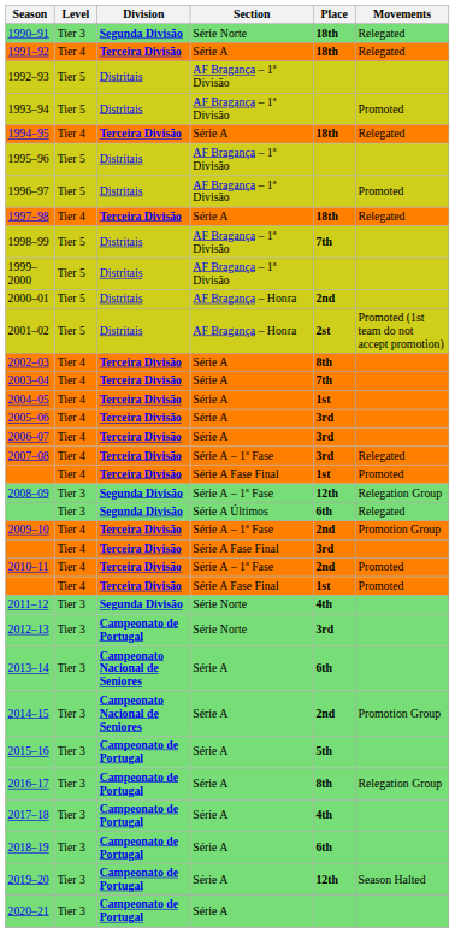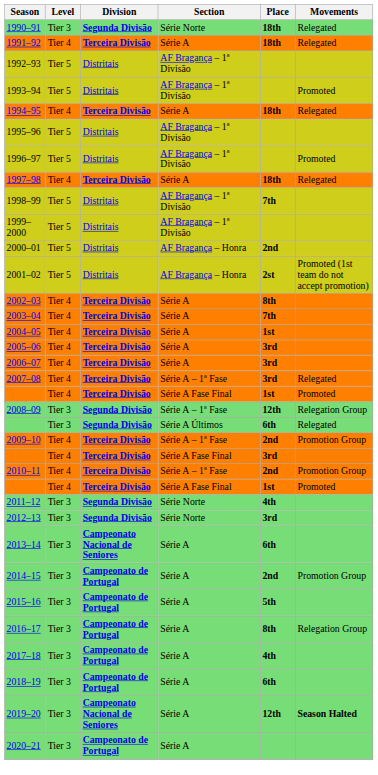 <table class="wikitable" style="text-align: left;">
 <tr>
 <th style="width: 60px;"><strong>Season</strong></th>
 <th style="width: 50px;"><strong>Level</strong></th>
 <th style="width: 120px;"><strong>Division</strong></th>
 <th style="width: 160px;"><strong>Section</strong></th>
 <th style="width: 50px;"><strong>Place</strong></th>
 <th style="width: 120px;"><strong>Movements</strong></th>
 </tr>
 <tr>
 <td style="background:#77DD77;"><a href='#'>1990–91</a></td>
 <td style="background:#77DD77;">Tier 3</td>
 <td style="background:#77DD77;"><strong><a href='#'>Segunda Divisão</a></strong></td>
 <td style="background:#77DD77;">Série Norte</td>
 <td style="background:#77DD77;"><strong>18th</strong></td>
 <td style="background:#77DD77;">Relegated</td>
 </tr>
 <tr>
 <td style="background:#FF7F00;"><a href='#'>1991–92</a></td>
 <td style="background:#FF7F00;">Tier 4</td>
 <td style="background:#FF7F00;"><strong><a href='#'>Terceira Divisão</a></strong></td>
 <td style="background:#FF7F00;">Série A</td>
 <td style="background:#FF7F00;"><strong>18th</strong></td>
 <td style="background:#FF7F00;">Relegated</td>
 </tr>
 <tr>
 <td style="background:#CECE1B;">1992–93</td>
 <td style="background:#CECE1B;">Tier 5</td>
 <td style="background:#CECE1B;"><a href='#'>Distritais</a></td>
 <td style="background:#CECE1B;"><a href='#'>AF Bragança</a> – 1ª Divisão</td>
 <td style="background:#CECE1B;"></td>
 <td style="background:#CECE1B;"></td>
 </tr>
 <tr>
 <td style="background:#CECE1B;">1993–94</td>
 <td style="background:#CECE1B;">Tier 5</td>
 <td style="background:#CECE1B;"><a href='#'>Distritais</a></td>
 <td style="background:#CECE1B;"><a href='#'>AF Bragança</a> – 1ª Divisão</td>
 <td style="background:#CECE1B;"></td>
 <td style="background:#CECE1B;">Promoted</td>
 </tr>
 <tr>
 <td style="background:#FF7F00;"><a href='#'>1994–95</a></td>
 <td style="background:#FF7F00;">Tier 4</td>
 <td style="background:#FF7F00;"><strong><a href='#'>Terceira Divisão</a></strong></td>
 <td style="background:#FF7F00;">Série A</td>
 <td style="background:#FF7F00;"><strong>18th</strong></td>
 <td style="background:#FF7F00;">Relegated</td>
 </tr>
 <tr>
 <td style="background:#CECE1B;">1995–96</td>
 <td style="background:#CECE1B;">Tier 5</td>
 <td style="background:#CECE1B;"><a href='#'>Distritais</a></td>
 <td style="background:#CECE1B;"><a href='#'>AF Bragança</a> – 1ª Divisão</td>
 <td style="background:#CECE1B;"></td>
 <td style="background:#CECE1B;"></td>
 </tr>
 <tr>
 <td style="background:#CECE1B;">1996–97</td>
 <td style="background:#CECE1B;">Tier 5</td>
 <td style="background:#CECE1B;"><a href='#'>Distritais</a></td>
 <td style="background:#CECE1B;"><a href='#'>AF Bragança</a> – 1ª Divisão</td>
 <td style="background:#CECE1B;"></td>
 <td style="background:#CECE1B;">Promoted</td>
 </tr>
 <tr>
 <td style="background:#FF7F00;"><a href='#'>1997–98</a></td>
 <td style="background:#FF7F00;">Tier 4</td>
 <td style="background:#FF7F00;"><strong><a href='#'>Terceira Divisão</a></strong></td>
 <td style="background:#FF7F00;">Série A</td>
 <td style="background:#FF7F00;"><strong>18th</strong></td>
 <td style="background:#FF7F00;">Relegated</td>
 </tr>
 <tr>
 <td style="background:#CECE1B;">1998–99</td>
 <td style="background:#CECE1B;">Tier 5</td>
 <td style="background:#CECE1B;"><a href='#'>Distritais</a></td>
 <td style="background:#CECE1B;"><a href='#'>AF Bragança</a> – 1ª Divisão</td>
 <td style="background:#CECE1B;"><strong>7th</strong></td>
 <td style="background:#CECE1B;"></td>
 </tr>
 <tr>
 <td style="background:#CECE1B;">1999–2000</td>
 <td style="background:#CECE1B;">Tier 5</td>
 <td style="background:#CECE1B;"><a href='#'>Distritais</a></td>
 <td style="background:#CECE1B;"><a href='#'>AF Bragança</a> – 1ª Divisão</td>
 <td style="background:#CECE1B;"></td>
 <td style="background:#CECE1B;"></td>
 </tr>
 <tr>
 <td style="background:#CECE1B;">2000–01</td>
 <td style="background:#CECE1B;">Tier 5</td>
 <td style="background:#CECE1B;"><a href='#'>Distritais</a></td>
 <td style="background:#CECE1B;"><a href='#'>AF Bragança</a> – Honra</td>
 <td style="background:#CECE1B;"><strong>2nd</strong></td>
 <td style="background:#CECE1B;"></td>
 </tr>
 <tr>
 <td style="background:#CECE1B;">2001–02</td>
 <td style="background:#CECE1B;">Tier 5</td>
 <td style="background:#CECE1B;"><a href='#'>Distritais</a></td>
 <td style="background:#CECE1B;"><a href='#'>AF Bragança</a> – Honra</td>
 <td style="background:#CECE1B;"><strong>2st</strong></td>
 <td style="background:#CECE1B;">Promoted (1st team do not accept promotion)</td>
 </tr>
 <tr>
 <td style="background:#FF7F00;"><a href='#'>2002–03</a></td>
 <td style="background:#FF7F00;">Tier 4</td>
 <td style="background:#FF7F00;"><strong><a href='#'>Terceira Divisão</a></strong></td>
 <td style="background:#FF7F00;">Série A</td>
 <td style="background:#FF7F00;"><strong>8th</strong></td>
 <td style="background:#FF7F00;"></td>
 </tr>
 <tr>
 <td style="background:#FF7F00;"><a href='#'>2003–04</a></td>
 <td style="background:#FF7F00;">Tier 4</td>
 <td style="background:#FF7F00;"><strong><a href='#'>Terceira Divisão</a></strong></td>
 <td style="background:#FF7F00;">Série A</td>
 <td style="background:#FF7F00;"><strong>7th</strong></td>
 <td style="background:#FF7F00;"></td>
 </tr>
 <tr>
 <td style="background:#FF7F00;"><a href='#'>2004–05</a></td>
 <td style="background:#FF7F00;">Tier 4</td>
 <td style="background:#FF7F00;"><strong><a href='#'>Terceira Divisão</a></strong></td>
 <td style="background:#FF7F00;">Série A</td>
 <td style="background:#FF7F00;"><strong>1st</strong></td>
 <td style="background:#FF7F00;"></td>
 </tr>
 <tr>
 <td style="background:#FF7F00;"><a href='#'>2005–06</a></td>
 <td style="background:#FF7F00;">Tier 4</td>
 <td style="background:#FF7F00;"><strong><a href='#'>Terceira Divisão</a></strong></td>
 <td style="background:#FF7F00;">Série A</td>
 <td style="background:#FF7F00;"><strong>3rd</strong></td>
 <td style="background:#FF7F00;"></td>
 </tr>
 <tr>
 <td style="background:#FF7F00;"><a href='#'>2006–07</a></td>
 <td style="background:#FF7F00;">Tier 4</td>
 <td style="background:#FF7F00;"><strong><a href='#'>Terceira Divisão</a></strong></td>
 <td style="background:#FF7F00;">Série A</td>
 <td style="background:#FF7F00;"><strong>3rd</strong></td>
 <td style="background:#FF7F00;"></td>
 </tr>
 <tr>
 <td style="background:#FF7F00;"><a href='#'>2007–08</a></td>
 <td style="background:#FF7F00;">Tier 4</td>
 <td style="background:#FF7F00;"><strong><a href='#'>Terceira Divisão</a></strong></td>
 <td style="background:#FF7F00;">Série A – 1ª Fase</td>
 <td style="background:#FF7F00;"><strong>3rd</strong></td>
 <td style="background:#FF7F00;">Relegated</td>
 </tr>
 <tr>
 <td style="background:#FF7F00;"></td>
 <td style="background:#FF7F00;">Tier 4</td>
 <td style="background:#FF7F00;"><strong><a href='#'>Terceira Divisão</a></strong></td>
 <td style="background:#FF7F00;">Série A Fase Final</td>
 <td style="background:#FF7F00;"><strong>1st</strong></td>
 <td style="background:#FF7F00;">Promoted</td>
 </tr>
 <tr>
 <td style="background:#77DD77;"><a href='#'>2008–09</a></td>
 <td style="background:#77DD77;">Tier 3</td>
 <td style="background:#77DD77;"><strong><a href='#'>Segunda Divisão</a></strong></td>
 <td style="background:#77DD77;">Série A – 1ª Fase</td>
 <td style="background:#77DD77;"><strong>12th</strong></td>
 <td style="background:#77DD77;">Relegation Group</td>
 </tr>
 <tr>
 <td style="background:#77DD77;"></td>
 <td style="background:#77DD77;">Tier 3</td>
 <td style="background:#77DD77;"><strong><a href='#'>Segunda Divisão</a></strong></td>
 <td style="background:#77DD77;">Série A Últimos</td>
 <td style="background:#77DD77;"><strong>6th</strong></td>
 <td style="background:#77DD77;">Relegated</td>
 </tr>
 <tr>
 <td style="background:#FF7F00;"><a href='#'>2009–10</a></td>
 <td style="background:#FF7F00;">Tier 4</td>
 <td style="background:#FF7F00;"><strong><a href='#'>Terceira Divisão</a></strong></td>
 <td style="background:#FF7F00;">Série A – 1ª Fase</td>
 <td style="background:#FF7F00;"><strong>2nd</strong></td>
 <td style="background:#FF7F00;">Promotion Group</td>
 </tr>
 <tr>
 <td style="background:#FF7F00;"></td>
 <td style="background:#FF7F00;">Tier 4</td>
 <td style="background:#FF7F00;"><strong><a href='#'>Terceira Divisão</a></strong></td>
 <td style="background:#FF7F00;">Série A Fase Final</td>
 <td style="background:#FF7F00;"><strong>3rd</strong></td>
 <td style="background:#FF7F00;"></td>
 </tr>
 <tr>
 <td style="background:#FF7F00;"><a href='#'>2010–11</a></td>
 <td style="background:#FF7F00;">Tier 4</td>
 <td style="background:#FF7F00;"><strong><a href='#'>Terceira Divisão</a></strong></td>
 <td style="background:#FF7F00;">Série A – 1ª Fase</td>
 <td style="background:#FF7F00;"><strong>2nd</strong></td>
-<td style="background:#FF7F00;">Promoted</td>
+<td style="background:#FF7F00;">Promotion Group</td>
 </tr>
 <tr>
 <td style="background:#FF7F00;"></td>
 <td style="background:#FF7F00;">Tier 4</td>
 <td style="background:#FF7F00;"><strong><a href='#'>Terceira Divisão</a></strong></td>
 <td style="background:#FF7F00;">Série A Fase Final</td>
 <td style="background:#FF7F00;"><strong>1st</strong></td>
 <td style="background:#FF7F00;">Promoted</td>
 </tr>
 <tr>
 <td style="background:#77DD77;"><a href='#'>2011–12</a></td>
 <td style="background:#77DD77;">Tier 3</td>
 <td style="background:#77DD77;"><strong><a href='#'>Segunda Divisão</a></strong></td>
 <td style="background:#77DD77;">Série Norte</td>
 <td style="background:#77DD77;"><strong>4th</strong></td>
 <td style="background:#77DD77;"></td>
 </tr>
 <tr>
 <td style="background:#77DD77;"><a href='#'>2012–13</a></td>
 <td style="background:#77DD77;">Tier 3</td>
-<td style="background:#77DD77;"><strong><a href='#'>Campeonato de Portugal</a></strong></td>
+<td style="background:#77DD77;"><strong><a href='#'>Segunda Divisão</a></strong></td>
 <td style="background:#77DD77;">Série Norte</td>
 <td style="background:#77DD77;"><strong>3rd</strong></td>
 <td style="background:#77DD77;"></td>
 </tr>
 <tr>
 <td style="background:#77DD77;"><a href='#'>2013–14</a></td>
 <td style="background:#77DD77;">Tier 3</td>
 <td style="background:#77DD77;"><strong><a href='#'>Campeonato Nacional de Seniores</a></strong></td>
 <td style="background:#77DD77;">Série A</td>
 <td style="background:#77DD77;"><strong>6th</strong></td>
 <td style="background:#77DD77;"></td>
 </tr>
 <tr>
 <td style="background:#77DD77;"><a href='#'>2014–15</a></td>
 <td style="background:#77DD77;">Tier 3</td>
-<td style="background:#77DD77;"><strong><a href='#'>Campeonato Nacional de Seniores</a></strong></td>
+<td style="background:#77DD77;"><strong><a href='#'>Campeonato de Portugal</a></strong></td>
 <td style="background:#77DD77;">Série A</td>
 <td style="background:#77DD77;"><strong>2nd</strong></td>
 <td style="background:#77DD77;">Promotion Group</td>
 </tr>
 <tr>
 <td style="background:#77DD77;"><a href='#'>2015–16</a></td>
 <td style="background:#77DD77;">Tier 3</td>
 <td style="background:#77DD77;"><strong><a href='#'>Campeonato de Portugal</a></strong></td>
 <td style="background:#77DD77;">Série A</td>
 <td style="background:#77DD77;"><strong>5th</strong></td>
 <td style="background:#77DD77;"></td>
 </tr>
 <tr>
 <td style="background:#77DD77;"><a href='#'>2016–17</a></td>
 <td style="background:#77DD77;">Tier 3</td>
 <td style="background:#77DD77;"><strong><a href='#'>Campeonato de Portugal</a></strong></td>
 <td style="background:#77DD77;">Série A</td>
 <td style="background:#77DD77;"><strong>8th</strong></td>
 <td style="background:#77DD77;">Relegation Group</td>
 </tr>
 <tr>
 <td style="background:#77DD77;"><a href='#'>2017–18</a></td>
 <td style="background:#77DD77;">Tier 3</td>
 <td style="background:#77DD77;"><strong><a href='#'>Campeonato de Portugal</a></strong></td>
 <td style="background:#77DD77;">Série A</td>
 <td style="background:#77DD77;"><strong>4th</strong></td>
 <td style="background:#77DD77;"></td>
 </tr>
 <tr>
 <td style="background:#77DD77;"><a href='#'>2018–19</a></td>
 <td style="background:#77DD77;">Tier 3</td>
 <td style="background:#77DD77;"><strong><a href='#'>Campeonato de Portugal</a></strong></td>
 <td style="background:#77DD77;">Série A</td>
 <td style="background:#77DD77;"><strong>6th</strong></td>
 <td style="background:#77DD77;"></td>
 </tr>
 <tr>
 <td style="background:#77DD77;"><a href='#'>2019–20</a></td>
 <td style="background:#77DD77;">Tier 3</td>
-<td style="background:#77DD77;"><strong><a href='#'>Campeonato de Portugal</a></strong></td>
+<td style="background:#77DD77;"><strong><a href='#'>Campeonato Nacional de Seniores</a></strong></td>
 <td style="background:#77DD77;">Série A</td>
 <td style="background:#77DD77;"><strong>12th</strong></td>
-<td style="background:#77DD77;">Season Halted</td>
+<td style="background:#77DD77;"><strong>Season Halted</strong></td>
 </tr>
 <tr>
 <td style="background:#77DD77;"><a href='#'>2020–21</a></td>
 <td style="background:#77DD77;">Tier 3</td>
 <td style="background:#77DD77;"><strong><a href='#'>Campeonato de Portugal</a></strong></td>
 <td style="background:#77DD77;">Série A</td>
 <td style="background:#77DD77;"></td>
 <td style="background:#77DD77;"></td>
 </tr>
 <tr>
 </tr>
 </table>
